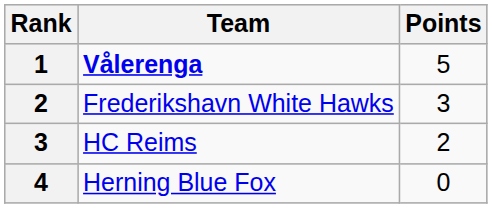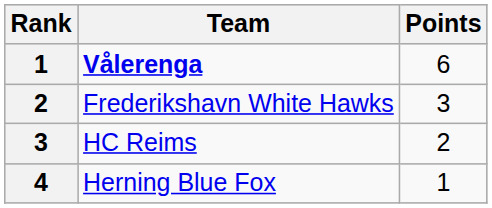 <table class="wikitable" style="text-align: center;">
 <tr>
 <th>Rank</th>
 <th>Team</th>
 <th>Points</th>
 </tr>
 <tr>
 <th>1</th>
 <td style="text-align: left;"> <strong><a href='#'>Vålerenga</a></strong></td>
-<td>5</td>
+<td>6</td>
 </tr>
 <tr>
 <th>2</th>
 <td style="text-align: left;"> <a href='#'>Frederikshavn White Hawks</a></td>
 <td>3</td>
 </tr>
 <tr>
 <th>3</th>
 <td style="text-align: left;"> <a href='#'>HC Reims</a></td>
 <td>2</td>
 </tr>
 <tr>
 <th>4</th>
 <td style="text-align: left;"> <a href='#'>Herning Blue Fox</a></td>
-<td>0</td>
+<td>1</td>
 </tr>
 </table>
